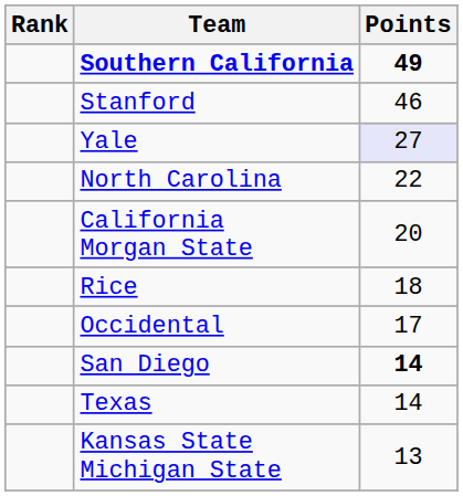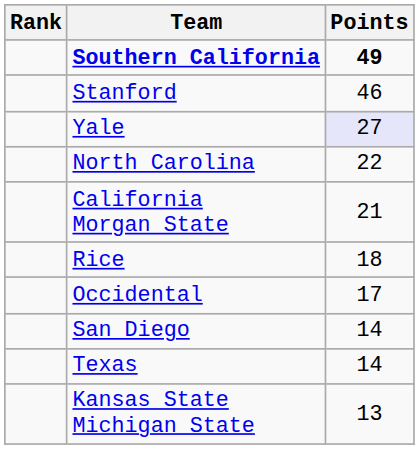 <table class="wikitable sortable" style="text-align:center">
 <tr>
 <th>Rank</th>
 <th>Team</th>
 <th>Points</th>
 </tr>
 <tr>
 <td></td>
 <td align="left"><strong><a href='#'>Southern California</a></strong></td>
 <td><strong>49</strong></td>
 </tr>
 <tr>
 <td></td>
 <td align="left"><a href='#'>Stanford</a></td>
 <td>46</td>
 </tr>
 <tr>
 <td></td>
 <td align="left"><a href='#'>Yale</a></td>
 <td style="background: lavender;">27</td>
 </tr>
 <tr>
 <td></td>
 <td align="left"><a href='#'>North Carolina</a></td>
 <td>22</td>
 </tr>
 <tr>
 <td></td>
 <td align="left"><a href='#'>California</a><br><a href='#'>Morgan State</a></td>
-<td>20</td>
+<td>21</td>
 </tr>
 <tr>
 <td></td>
 <td align="left"><a href='#'>Rice</a></td>
 <td>18</td>
 </tr>
 <tr>
 <td></td>
 <td align="left"><a href='#'>Occidental</a></td>
 <td>17</td>
 </tr>
 <tr>
 <td></td>
 <td align="left"><a href='#'>San Diego</a></td>
-<td><strong>14</strong></td>
+<td>14</td>
 </tr>
 <tr>
 <td></td>
 <td align="left"><a href='#'>Texas</a></td>
 <td>14</td>
 </tr>
 <tr>
 <td></td>
 <td align="left"><a href='#'>Kansas State</a><br><a href='#'>Michigan State</a></td>
 <td>13</td>
 </tr>
 </table>
